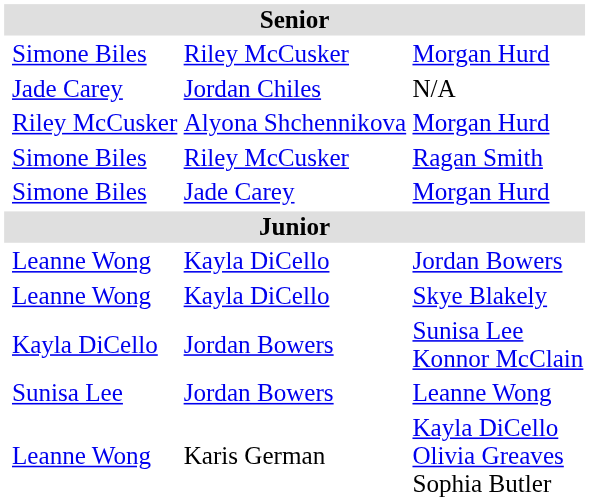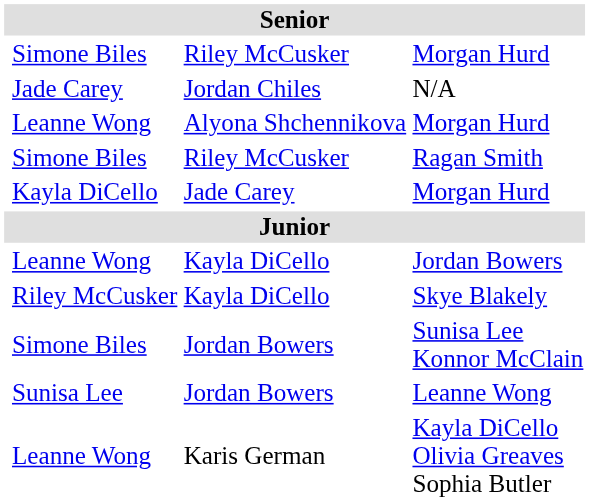 <table>
 <tr bgcolor="DFDFDF">
 <td colspan="5" align="center"><strong>Senior</strong></td>
 </tr>
 <tr>
 <td></td>
 <td><a href='#'>Simone Biles</a></td>
 <td><a href='#'>Riley McCusker</a></td>
 <td><a href='#'>Morgan Hurd</a></td>
 </tr>
 <tr>
 <td></td>
 <td><a href='#'>Jade Carey</a></td>
 <td><a href='#'>Jordan Chiles</a></td>
 <td>N/A</td>
 </tr>
 <tr>
 <td></td>
-<td><a href='#'>Riley McCusker</a></td>
+<td><a href='#'>Leanne Wong</a></td>
 <td><a href='#'>Alyona Shchennikova</a></td>
 <td><a href='#'>Morgan Hurd</a></td>
 </tr>
 <tr>
 <td></td>
 <td><a href='#'>Simone Biles</a></td>
 <td><a href='#'>Riley McCusker</a></td>
 <td><a href='#'>Ragan Smith</a></td>
 </tr>
 <tr>
 <td></td>
-<td><a href='#'>Simone Biles</a></td>
+<td><a href='#'>Kayla DiCello</a></td>
 <td><a href='#'>Jade Carey</a></td>
 <td><a href='#'>Morgan Hurd</a></td>
 </tr>
 <tr bgcolor="DFDFDF">
 <td colspan="5" align="center"><strong>Junior</strong></td>
 </tr>
 <tr>
 <td></td>
 <td><a href='#'>Leanne Wong</a></td>
 <td><a href='#'>Kayla DiCello</a></td>
 <td><a href='#'>Jordan Bowers</a></td>
 </tr>
 <tr>
 <td></td>
-<td><a href='#'>Leanne Wong</a></td>
+<td><a href='#'>Riley McCusker</a></td>
 <td><a href='#'>Kayla DiCello</a></td>
 <td><a href='#'>Skye Blakely</a></td>
 </tr>
 <tr>
 <td></td>
-<td><a href='#'>Kayla DiCello</a></td>
+<td><a href='#'>Simone Biles</a></td>
 <td><a href='#'>Jordan Bowers</a></td>
 <td><a href='#'>Sunisa Lee</a><br><a href='#'>Konnor McClain</a></td>
 </tr>
 <tr>
 <td></td>
 <td><a href='#'>Sunisa Lee</a></td>
 <td><a href='#'>Jordan Bowers</a></td>
 <td><a href='#'>Leanne Wong</a></td>
 </tr>
 <tr>
 <td></td>
 <td><a href='#'>Leanne Wong</a></td>
 <td>Karis German</td>
 <td><a href='#'>Kayla DiCello</a><br><a href='#'>Olivia Greaves</a><br>Sophia Butler</td>
 </tr>
 </table>
